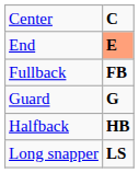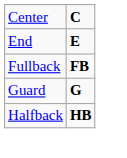 <table class="wikitable" style="font-size:85%;">
 <tr>
 <td><a href='#'>Center</a></td>
 <td><strong>C</strong></td>
 </tr>
 <tr>
 <td><a href='#'>End</a></td>
-<td style="background: lightsalmon;"><strong>E</strong></td>
+<td><strong>E</strong></td>
 </tr>
 <tr>
 <td><a href='#'>Fullback</a></td>
 <td><strong>FB</strong></td>
 </tr>
 <tr>
 <td><a href='#'>Guard</a></td>
 <td><strong>G</strong></td>
 </tr>
 <tr>
 <td><a href='#'>Halfback</a></td>
 <td><strong>HB</strong></td>
 </tr>
-<tr>
-<td><a href='#'>Long snapper</a></td>
-<td><strong>LS</strong></td>
-</tr>
 </table>
